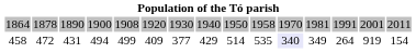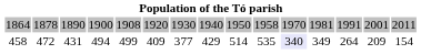 <table>
 <tr>
 <th colspan="15">Population of the Tó parish </th>
 </tr>
 <tr bgcolor="#C0C0C0">
 <td align="center">1864</td>
 <td align="center">1878</td>
 <td align="center">1890</td>
 <td align="center">1900</td>
 <td align="center">1908</td>
 <td align="center">1920</td>
 <td align="center">1930</td>
 <td align="center">1940</td>
 <td align="center">1950</td>
 <td align="center">1958</td>
 <td align="center">1970</td>
 <td align="center">1981</td>
 <td align="center">1991</td>
 <td align="center">2001</td>
 <td align="center">2011</td>
 </tr>
 <tr>
 <td align="center">458</td>
 <td align="center">472</td>
 <td align="center">431</td>
 <td align="center">494</td>
 <td align="center">499</td>
 <td align="center">409</td>
 <td align="center">377</td>
 <td align="center">429</td>
 <td align="center">514</td>
 <td align="center">535</td>
 <td align="center" style="background: lavender;">340</td>
 <td align="center">349</td>
 <td align="center">264</td>
-<td align="center">919</td>
+<td align="center">209</td>
 <td align="center">154</td>
 </tr>
 </table>
